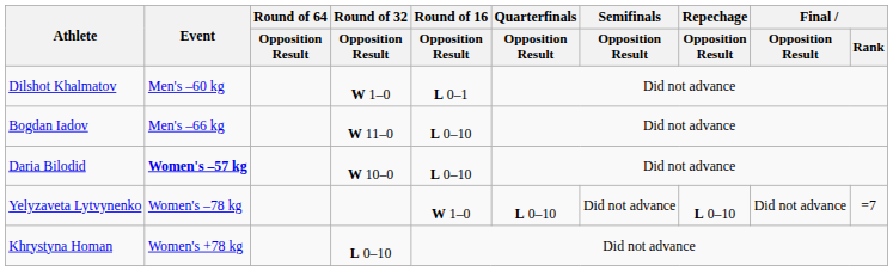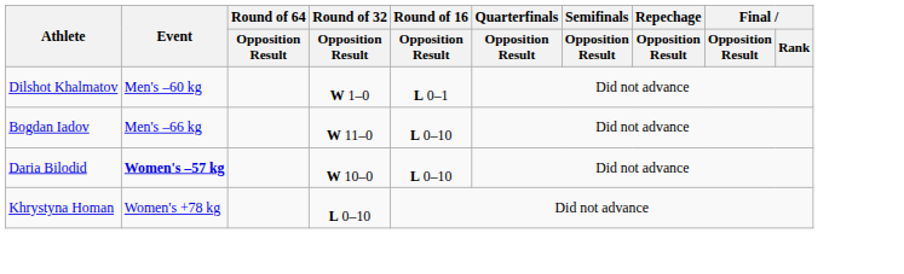 <table class="wikitable" style="text-align:center; font-size:90%">
 <tr>
 <th rowspan=2>Athlete</th>
 <th rowspan=2>Event</th>
 <th>Round of 64</th>
 <th>Round of 32</th>
 <th>Round of 16</th>
 <th>Quarterfinals</th>
 <th>Semifinals</th>
 <th>Repechage</th>
 <th colspan=2>Final / </th>
 </tr>
 <tr style="font-size:95%">
 <th>Opposition<br>Result</th>
 <th>Opposition<br>Result</th>
 <th>Opposition<br>Result</th>
 <th>Opposition<br>Result</th>
 <th>Opposition<br>Result</th>
 <th>Opposition<br>Result</th>
 <th>Opposition<br>Result</th>
 <th>Rank</th>
 </tr>
 <tr>
 <td align=left><a href='#'>Dilshot Khalmatov</a></td>
 <td align=left><a href='#'>Men's –60 kg</a></td>
 <td></td>
 <td><br><strong>W</strong> 1–0</td>
 <td><br><strong>L</strong> 0–1</td>
 <td colspan=5>Did not advance</td>
 </tr>
 <tr>
 <td align=left><a href='#'>Bogdan Iadov</a></td>
 <td align=left><a href='#'>Men's –66 kg</a></td>
 <td><br></td>
 <td><br><strong>W</strong> 11–0</td>
 <td><br><strong>L</strong> 0–10</td>
 <td colspan=5>Did not advance</td>
 </tr>
 <tr>
 <td align=left><a href='#'>Daria Bilodid</a></td>
 <td align=left><strong><a href='#'>Women's –57 kg</a></strong></td>
 <td><br></td>
 <td><br><strong>W</strong> 10–0</td>
 <td><br><strong>L</strong> 0–10</td>
 <td colspan=5>Did not advance</td>
 </tr>
 <tr>
-<td align=left><a href='#'>Yelyzaveta Lytvynenko</a></td>
-<td align=left><a href='#'>Women's –78 kg</a></td>
-<td></td>
-<td></td>
-<td><br><strong>W</strong> 1–0</td>
-<td><br><strong>L</strong> 0–10</td>
-<td>Did not advance</td>
-<td><br><strong>L</strong> 0–10</td>
-<td>Did not advance</td>
-<td>=7</td>
-</tr>
-<tr>
 <td align=left><a href='#'>Khrystyna Homan</a></td>
 <td align=left><a href='#'>Women's +78 kg</a></td>
 <td><br></td>
 <td><br><strong>L</strong> 0–10</td>
 <td colspan=6>Did not advance</td>
 </tr>
 </table>
